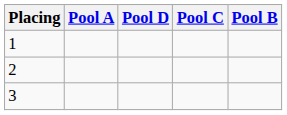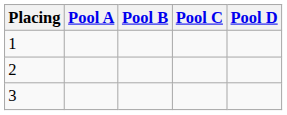 <table class="wikitable">
 <tr>
 <th scope="col">Placing</th>
 <th scope="col"><a href='#'>Pool A</a></th>
+<th scope="col"><a href='#'>Pool B</a></th>
+<th scope="col"><a href='#'>Pool C</a></th>
 <th scope="col"><a href='#'>Pool D</a></th>
-<th scope="col"><a href='#'>Pool C</a></th>
-<th scope="col"><a href='#'>Pool B</a></th>
 </tr>
 <tr>
 <td>1</td>
 <td></td>
 <td></td>
 <td></td>
 <td></td>
 </tr>
 <tr>
 <td>2</td>
 <td></td>
 <td></td>
 <td></td>
 <td></td>
 </tr>
 <tr>
 <td>3</td>
 <td></td>
 <td></td>
 <td></td>
 <td></td>
 </tr>
 </table>
